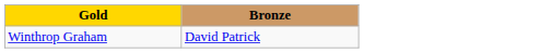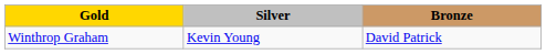 <table class="wikitable" style="text-align:left">
 <tr align="center">
 <td width=200 bgcolor=gold><strong>Gold</strong></td>
+<td width=200 bgcolor=silver><strong>Silver</strong></td>
 <td width=200 bgcolor=CC9966><strong>Bronze</strong></td>
 </tr>
 <tr>
 <td><a href='#'>Winthrop Graham</a><br><em></em></td>
+<td><a href='#'>Kevin Young</a><br><em></em></td>
 <td><a href='#'>David Patrick</a><br><em></em></td>
 </tr>
 </table>
